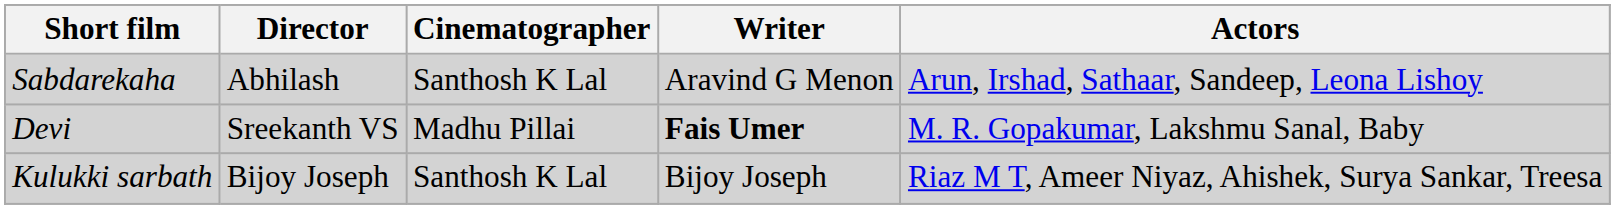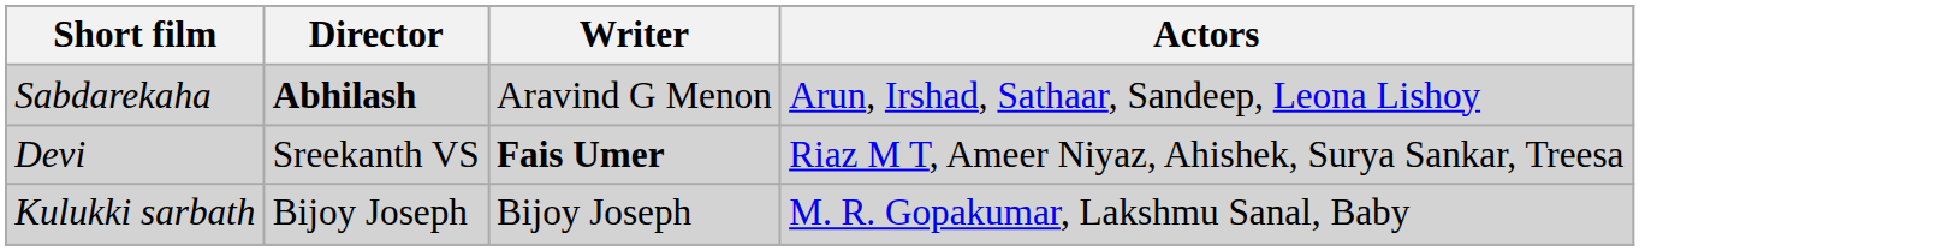 <table style="background:#d3d3d3;" class="wikitable">
 <tr>
 <th>Short film</th>
 <th>Director</th>
-<th>Cinematographer</th>
 <th>Writer</th>
 <th>Actors</th>
 </tr>
 <tr>
 <td><em>Sabdarekaha</em></td>
-<td>Abhilash</td>
-<td>Santhosh K Lal</td>
+<td><strong>Abhilash</strong></td>
 <td>Aravind G Menon</td>
 <td><a href='#'>Arun</a>, <a href='#'>Irshad</a>, <a href='#'>Sathaar</a>, Sandeep, <a href='#'>Leona Lishoy</a></td>
 </tr>
 <tr>
 <td><em>Devi</em></td>
 <td>Sreekanth VS</td>
-<td>Madhu Pillai</td>
 <td><strong>Fais Umer</strong></td>
-<td><a href='#'>M. R. Gopakumar</a>, Lakshmu Sanal, Baby</td>
+<td><a href='#'>Riaz M T</a>, Ameer Niyaz, Ahishek, Surya Sankar, Treesa</td>
 </tr>
 <tr>
 <td><em>Kulukki sarbath</em></td>
 <td>Bijoy Joseph</td>
-<td>Santhosh K Lal</td>
 <td>Bijoy Joseph</td>
-<td><a href='#'>Riaz M T</a>, Ameer Niyaz, Ahishek, Surya Sankar, Treesa</td>
+<td><a href='#'>M. R. Gopakumar</a>, Lakshmu Sanal, Baby</td>
 </tr>
 </table>
